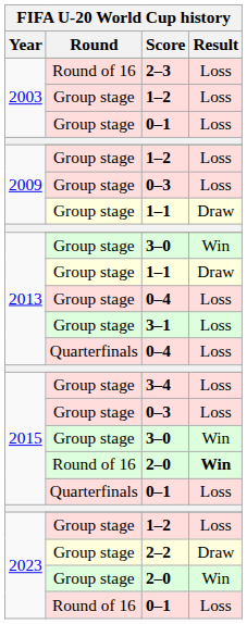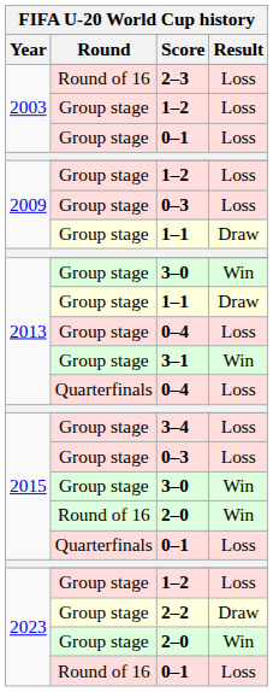 <table class="wikitable" style="text-align: center;">
 <tr>
 <th colspan=4>FIFA U-20 World Cup history</th>
 </tr>
 <tr>
 <th>Year</th>
 <th>Round</th>
 <th>Score</th>
 <th>Result</th>
 </tr>
 <tr>
 <td rowspan=4><a href='#'>2003</a></td>
 </tr>
 <tr bgcolor=#ffdddd>
 <td>Round of 16</td>
 <td align="left"> <strong>2–3</strong> </td>
 <td>Loss</td>
 </tr>
 <tr bgcolor=#ffdddd>
 <td>Group stage</td>
 <td align="left"> <strong>1–2</strong> </td>
 <td>Loss</td>
 </tr>
 <tr bgcolor=#ffdddd>
 <td>Group stage</td>
 <td align="left"> <strong>0–1</strong> </td>
 <td>Loss</td>
 </tr>
 <tr>
 <th colspan="4"></th>
 </tr>
 <tr>
 <td rowspan=4><a href='#'>2009</a></td>
 </tr>
 <tr bgcolor=#ffdddd>
 <td>Group stage</td>
 <td align="left"> <strong>1–2</strong> </td>
 <td>Loss</td>
 </tr>
 <tr bgcolor=#ffdddd>
 <td>Group stage</td>
 <td align="left"> <strong>0–3</strong> </td>
 <td>Loss</td>
 </tr>
 <tr bgcolor=#ffffdd>
 <td>Group stage</td>
 <td align="left"> <strong>1–1</strong> </td>
 <td>Draw</td>
 </tr>
 <tr>
 <th colspan="4"></th>
 </tr>
 <tr>
 <td rowspan=6><a href='#'>2013</a></td>
 </tr>
 <tr bgcolor=#ddffdd>
 <td>Group stage</td>
 <td align="left"> <strong>3–0</strong> </td>
 <td>Win</td>
 </tr>
 <tr bgcolor=#ffffdd>
 <td>Group stage</td>
 <td align="left"> <strong>1–1</strong> </td>
 <td>Draw</td>
 </tr>
 <tr bgcolor=#ffdddd>
 <td>Group stage</td>
 <td align="left"> <strong>0–4</strong> </td>
 <td>Loss</td>
 </tr>
 <tr bgcolor=#ddffdd>
 <td>Group stage</td>
 <td align="left"> <strong>3–1</strong> </td>
-<td>Loss</td>
+<td>Win</td>
 </tr>
 <tr bgcolor=#ffdddd>
 <td>Quarterfinals</td>
 <td align="left"> <strong>0–4</strong><br></td>
 <td>Loss</td>
 </tr>
 <tr>
 <th colspan="4"></th>
 </tr>
 <tr>
 <td rowspan=6><a href='#'>2015</a></td>
 </tr>
 <tr bgcolor=#ffdddd>
 <td>Group stage</td>
 <td align="left"> <strong>3–4</strong> </td>
 <td>Loss</td>
 </tr>
 <tr bgcolor=#ffdddd>
 <td>Group stage</td>
 <td align="left"> <strong>0–3</strong> </td>
 <td>Loss</td>
 </tr>
 <tr bgcolor=#ddffdd>
 <td>Group stage</td>
 <td align="left"> <strong>3–0</strong> </td>
 <td>Win</td>
 </tr>
 <tr bgcolor=#ddffdd>
 <td>Round of 16</td>
 <td align="left"> <strong>2–0</strong> </td>
-<td><strong>Win</strong></td>
+<td>Win</td>
 </tr>
 <tr bgcolor=#ffdddd>
 <td>Quarterfinals</td>
 <td align="left"> <strong>0–1</strong><br></td>
 <td>Loss</td>
 </tr>
 <tr>
 <th colspan="4"></th>
 </tr>
 <tr>
 <td rowspan=5><a href='#'>2023</a></td>
 </tr>
 <tr bgcolor=#ffdddd>
 <td>Group stage</td>
 <td align="left"> <strong>1–2</strong> </td>
 <td>Loss</td>
 </tr>
 <tr bgcolor=#ffffdd>
 <td>Group stage</td>
 <td align="left"> <strong>2–2</strong> </td>
 <td>Draw</td>
 </tr>
 <tr bgcolor=#ddffdd>
 <td>Group stage</td>
 <td align="left"> <strong>2–0</strong> </td>
 <td>Win</td>
 </tr>
 <tr bgcolor=#ffdddd>
 <td>Round of 16</td>
 <td align="left"> <strong>0–1</strong> </td>
 <td>Loss</td>
 </tr>
 </table>
